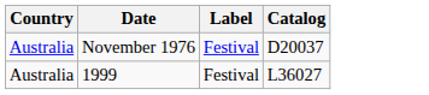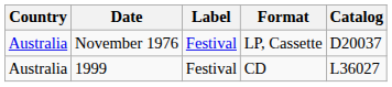 <table class="wikitable">
 <tr>
 <th>Country</th>
 <th>Date</th>
 <th>Label</th>
+<th>Format</th>
 <th>Catalog</th>
 </tr>
 <tr>
 <td><a href='#'>Australia</a></td>
 <td>November 1976</td>
 <td><a href='#'>Festival</a></td>
+<td>LP, Cassette</td>
 <td>D20037</td>
 </tr>
 <tr>
 <td>Australia</td>
 <td>1999</td>
 <td>Festival</td>
+<td>CD</td>
 <td>L36027</td>
 </tr>
 </table>
